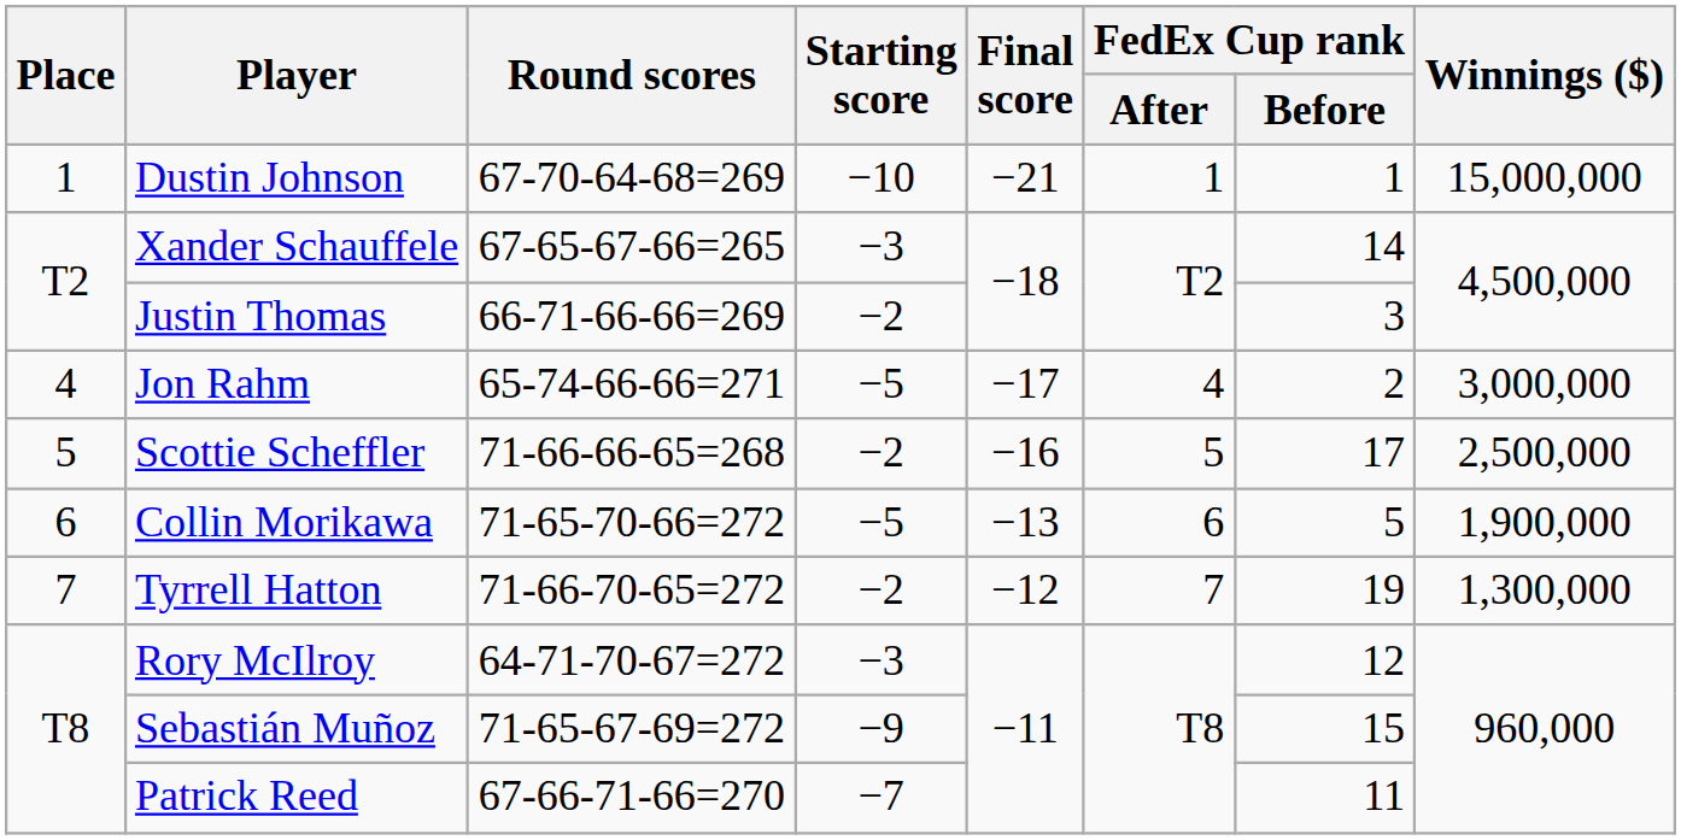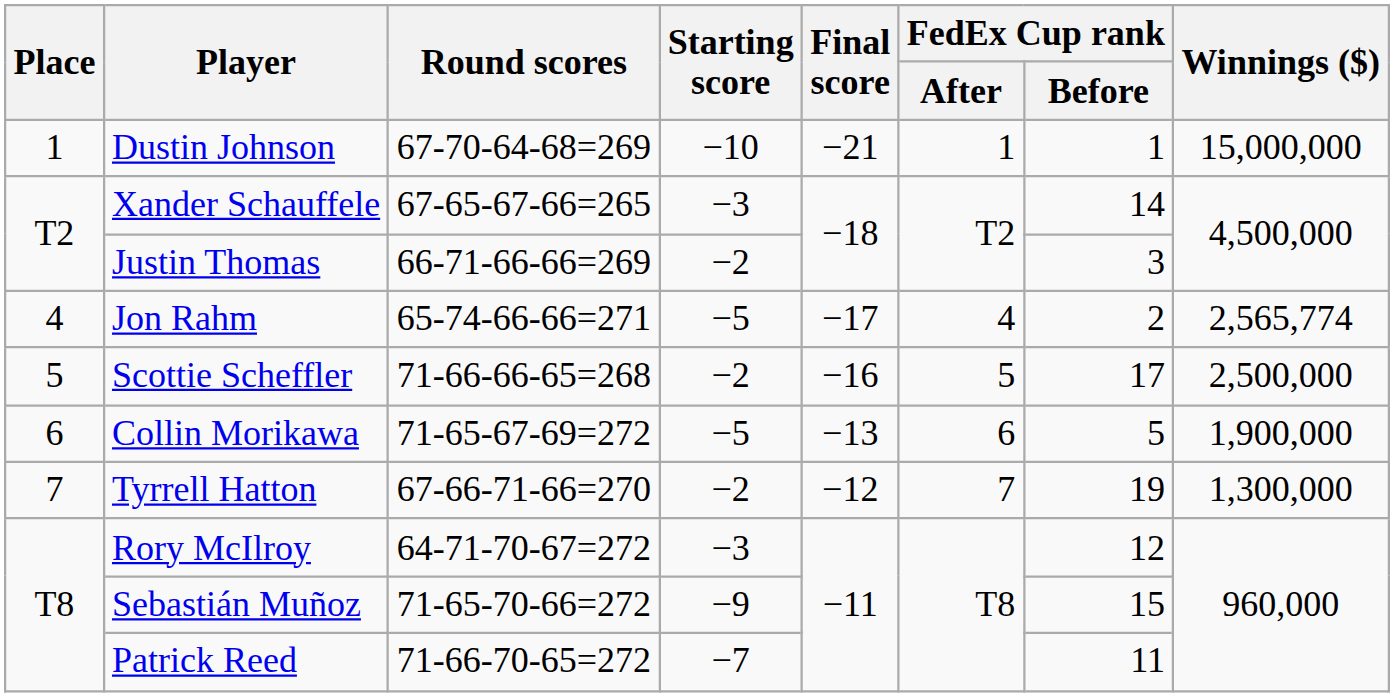 <table class=wikitable>
 <tr>
 <th rowspan=2>Place</th>
 <th rowspan=2>Player</th>
 <th rowspan=2>Round scores</th>
 <th rowspan=2>Starting<br>score</th>
 <th rowspan=2>Final<br>score</th>
 <th colspan=2>FedEx Cup rank</th>
 <th rowspan=2>Winnings ($)</th>
 </tr>
 <tr>
 <th>After</th>
 <th>Before</th>
 </tr>
 <tr>
 <td align=center>1</td>
 <td> <a href='#'>Dustin Johnson</a></td>
 <td>67-70-64-68=269</td>
 <td align=center>−10</td>
 <td align=center>−21</td>
 <td align=right>1</td>
 <td align=right>1</td>
 <td align=center>15,000,000</td>
 </tr>
 <tr>
 <td align=center rowspan=2>T2</td>
 <td> <a href='#'>Xander Schauffele</a></td>
 <td>67-65-67-66=265</td>
 <td align=center>−3</td>
 <td align=center rowspan=2>−18</td>
 <td rowspan=2 align=right>T2</td>
 <td align=right>14</td>
 <td align=center rowspan=2>4,500,000</td>
 </tr>
 <tr>
 <td> <a href='#'>Justin Thomas</a></td>
 <td>66-71-66-66=269</td>
 <td align=center>−2</td>
 <td align=right>3</td>
 </tr>
 <tr>
 <td align=center>4</td>
 <td> <a href='#'>Jon Rahm</a></td>
 <td>65-74-66-66=271</td>
 <td align=center>−5</td>
 <td align=center>−17</td>
 <td align=right>4</td>
 <td align=right>2</td>
-<td align=center>3,000,000</td>
+<td align=center>2,565,774</td>
 </tr>
 <tr>
 <td align=center>5</td>
 <td> <a href='#'>Scottie Scheffler</a></td>
 <td>71-66-66-65=268</td>
 <td align=center>−2</td>
 <td align=center>−16</td>
 <td align=right>5</td>
 <td align=right>17</td>
 <td align=center>2,500,000</td>
 </tr>
 <tr>
 <td align=center>6</td>
 <td> <a href='#'>Collin Morikawa</a></td>
-<td>71-65-70-66=272</td>
+<td>71-65-67-69=272</td>
 <td align=center>−5</td>
 <td align=center>−13</td>
 <td align=right>6</td>
 <td align=right>5</td>
 <td align=center>1,900,000</td>
 </tr>
 <tr>
 <td align=center>7</td>
 <td> <a href='#'>Tyrrell Hatton</a></td>
-<td>71-66-70-65=272</td>
+<td>67-66-71-66=270</td>
 <td align=center>−2</td>
 <td align=center>−12</td>
 <td align=right>7</td>
 <td align=right>19</td>
 <td align=center>1,300,000</td>
 </tr>
 <tr>
 <td align=center rowspan=3>T8</td>
 <td> <a href='#'>Rory McIlroy</a></td>
 <td>64-71-70-67=272</td>
 <td align=center>−3</td>
 <td align=center rowspan=3>−11</td>
 <td rowspan=3 align=right>T8</td>
 <td align=right>12</td>
 <td align=center rowspan=3>960,000</td>
 </tr>
 <tr>
 <td> <a href='#'>Sebastián Muñoz</a></td>
-<td>71-65-67-69=272</td>
+<td>71-65-70-66=272</td>
 <td align=center>−9</td>
 <td align=right>15</td>
 </tr>
 <tr>
 <td> <a href='#'>Patrick Reed</a></td>
-<td>67-66-71-66=270</td>
+<td>71-66-70-65=272</td>
 <td align=center>−7</td>
 <td align=right>11</td>
 </tr>
 </table>
